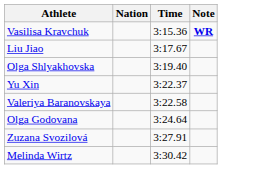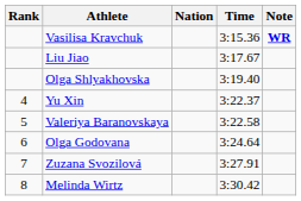 <table class="wikitable sortable" style="text-align:center">
 <tr>
+<th>Rank</th>
 <th>Athlete</th>
 <th>Nation</th>
 <th>Time</th>
 <th>Note</th>
 </tr>
 <tr>
+<td></td>
 <td align=left><a href='#'>Vasilisa Kravchuk</a></td>
 <td align=left></td>
 <td>3:15.36</td>
 <td><strong><a href='#'>WR</a></strong></td>
 </tr>
 <tr>
+<td></td>
 <td align=left><a href='#'>Liu Jiao</a></td>
 <td align=left></td>
 <td>3:17.67</td>
 <td></td>
 </tr>
 <tr>
+<td></td>
 <td align=left><a href='#'>Olga Shlyakhovska</a></td>
 <td align=left></td>
 <td>3:19.40</td>
 <td></td>
 </tr>
 <tr>
+<td>4</td>
 <td align=left><a href='#'>Yu Xin</a></td>
 <td align=left></td>
 <td>3:22.37</td>
 <td></td>
 </tr>
 <tr>
+<td>5</td>
 <td align=left><a href='#'>Valeriya Baranovskaya</a></td>
 <td align=left></td>
 <td>3:22.58</td>
 <td></td>
 </tr>
 <tr>
+<td>6</td>
 <td align=left><a href='#'>Olga Godovana</a></td>
 <td align=left></td>
 <td>3:24.64</td>
 <td></td>
 </tr>
 <tr>
+<td>7</td>
 <td align=left><a href='#'>Zuzana Svozilová</a></td>
 <td align=left></td>
 <td>3:27.91</td>
 <td></td>
 </tr>
 <tr>
+<td>8</td>
 <td align=left><a href='#'>Melinda Wirtz</a></td>
 <td align=left></td>
 <td>3:30.42</td>
 <td></td>
 </tr>
 </table>
